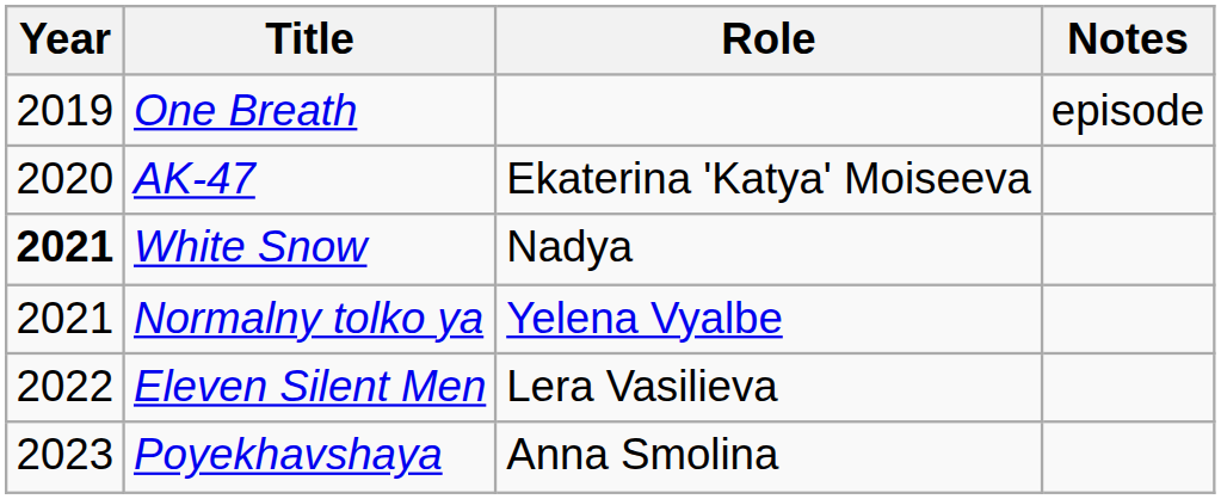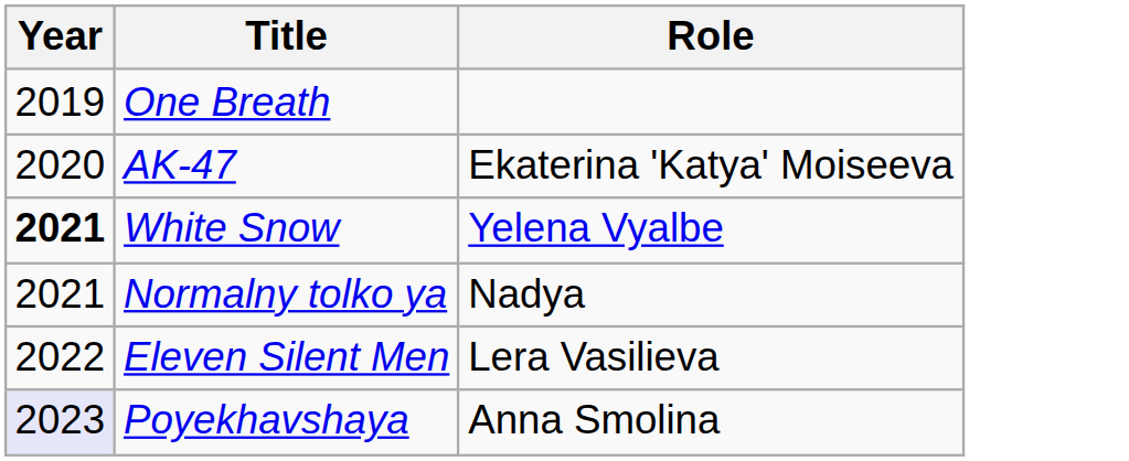 <table class="wikitable sortable">
 <tr>
 <th>Year</th>
 <th>Title</th>
 <th>Role</th>
-<th class="unsortable">Notes</th>
 </tr>
 <tr>
 <td>2019</td>
 <td><em><a href='#'>One Breath</a></em></td>
 <td></td>
-<td>episode</td>
 </tr>
 <tr>
 <td>2020</td>
 <td><em><a href='#'>AK-47</a></em></td>
 <td>Ekaterina 'Katya' Moiseeva</td>
-<td></td>
 </tr>
 <tr>
 <td><strong>2021</strong></td>
 <td><em><a href='#'>White Snow</a></em></td>
-<td>Nadya</td>
-<td></td>
+<td><a href='#'>Yelena Vyalbe</a></td>
 </tr>
 <tr>
 <td>2021</td>
 <td><em><a href='#'>Normalny tolko ya</a></em></td>
-<td><a href='#'>Yelena Vyalbe</a></td>
-<td></td>
+<td>Nadya</td>
 </tr>
 <tr>
 <td>2022</td>
 <td><em><a href='#'>Eleven Silent Men</a></em></td>
 <td>Lera Vasilieva</td>
-<td></td>
 </tr>
 <tr>
-<td>2023</td>
+<td style="background: lavender;">2023</td>
 <td><em><a href='#'>Poyekhavshaya</a></em></td>
 <td>Anna Smolina</td>
-<td></td>
 </tr>
 </table>
